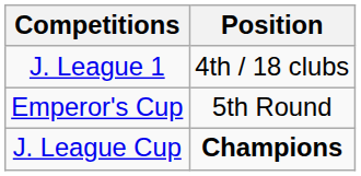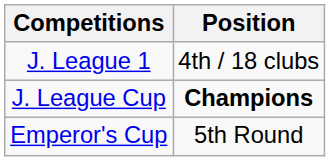 <table class="wikitable" style="text-align:center;">
 <tr>
 <th>Competitions</th>
 <th>Position</th>
 </tr>
 <tr>
 <td><a href='#'>J. League 1</a></td>
 <td>4th / 18 clubs</td>
 </tr>
 <tr>
+<td><a href='#'>J. League Cup</a></td>
+<td><strong>Champions</strong></td>
+</tr>
+<tr>
 <td><a href='#'>Emperor's Cup</a></td>
 <td>5th Round</td>
 </tr>
-<tr>
-<td><a href='#'>J. League Cup</a></td>
-<td><strong>Champions</strong></td>
-</tr>
 </table>
